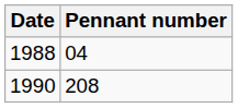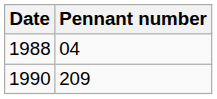 <table class="wikitable">
 <tr>
 <th>Date</th>
 <th>Pennant number</th>
 </tr>
 <tr>
 <td>1988</td>
 <td>04</td>
 </tr>
 <tr>
 <td>1990</td>
-<td>208</td>
+<td>209</td>
 </tr>
 </table>
